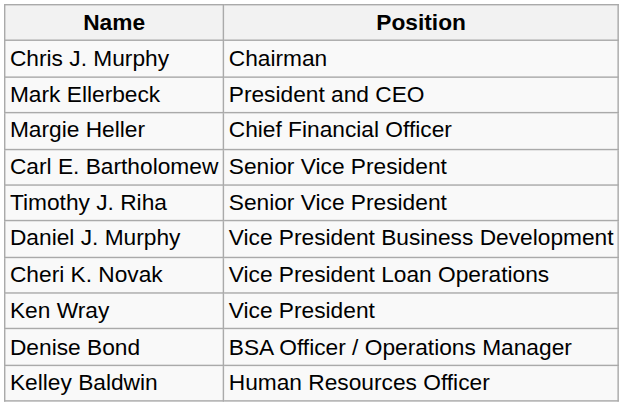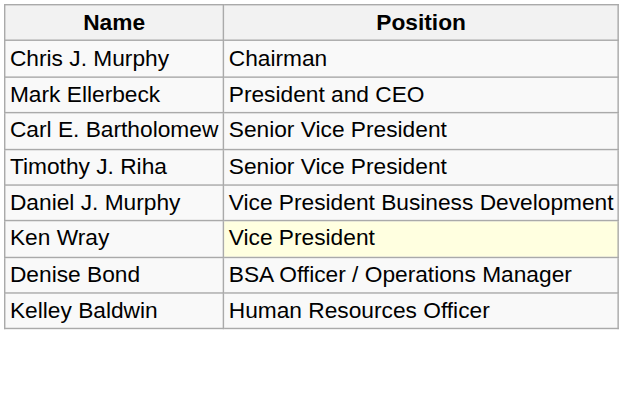 <table class="wikitable">
 <tr>
 <th>Name</th>
 <th>Position</th>
 </tr>
 <tr>
 <td>Chris J. Murphy</td>
 <td>Chairman</td>
 </tr>
 <tr>
 <td>Mark Ellerbeck</td>
 <td>President and CEO</td>
 </tr>
 <tr>
-<td>Margie Heller</td>
-<td>Chief Financial Officer</td>
-</tr>
-<tr>
 <td>Carl E. Bartholomew</td>
 <td>Senior Vice President</td>
 </tr>
 <tr>
 <td>Timothy J. Riha</td>
 <td>Senior Vice President</td>
 </tr>
 <tr>
 <td>Daniel J. Murphy</td>
 <td>Vice President Business Development</td>
 </tr>
 <tr>
-<td>Cheri K. Novak</td>
-<td>Vice President Loan Operations</td>
-</tr>
-<tr>
 <td>Ken Wray</td>
-<td>Vice President</td>
+<td style="background: lightyellow;">Vice President</td>
 </tr>
 <tr>
 <td>Denise Bond</td>
 <td>BSA Officer / Operations Manager</td>
 </tr>
 <tr>
 <td>Kelley Baldwin</td>
 <td>Human Resources Officer</td>
 </tr>
 </table>
